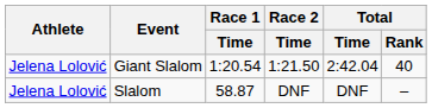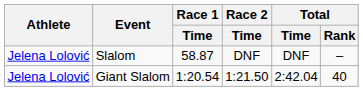 <table class="wikitable" style="font-size:90%">
 <tr>
 <th rowspan="2">Athlete</th>
 <th rowspan="2">Event</th>
 <th>Race 1</th>
 <th>Race 2</th>
 <th colspan="2">Total</th>
 </tr>
 <tr>
 <th>Time</th>
 <th>Time</th>
 <th>Time</th>
 <th>Rank</th>
 </tr>
 <tr>
 <td><a href='#'>Jelena Lolović</a></td>
+<td>Slalom</td>
+<td align="center">58.87</td>
+<td align="center">DNF</td>
+<td align="center">DNF</td>
+<td align="center">–</td>
+</tr>
+<tr>
+<td><a href='#'>Jelena Lolović</a></td>
 <td>Giant Slalom</td>
 <td align="center">1:20.54</td>
 <td align="center">1:21.50</td>
 <td align="center">2:42.04</td>
 <td align="center">40</td>
 </tr>
-<tr>
-<td><a href='#'>Jelena Lolović</a></td>
-<td>Slalom</td>
-<td align="center">58.87</td>
-<td align="center">DNF</td>
-<td align="center">DNF</td>
-<td align="center">–</td>
-</tr>
 </table>
